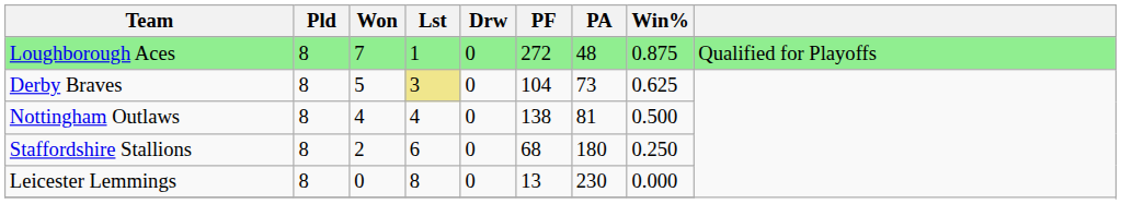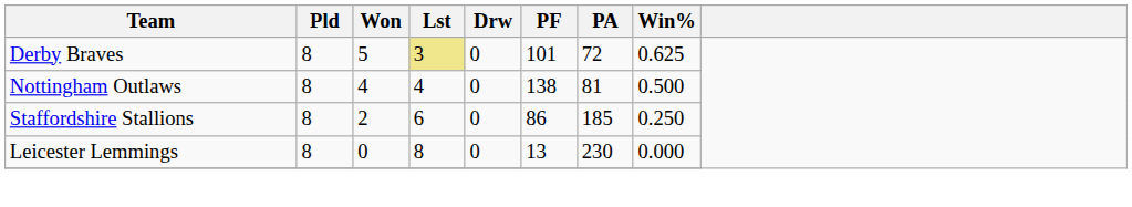 <table class="wikitable">
 <tr>
 <th width=26%>Team</th>
 <th width=5%>Pld</th>
 <th width=5%>Won</th>
 <th width=5%>Lst</th>
 <th width=5%>Drw</th>
 <th width=5%>PF</th>
 <th width=5%>PA</th>
 <th width=6%>Win%</th>
 <th width=38%></th>
 </tr>
-<tr style="background:lightgreen">
-<td><a href='#'>Loughborough</a> Aces</td>
-<td>8</td>
-<td>7</td>
-<td>1</td>
-<td>0</td>
-<td>272</td>
-<td>48</td>
-<td>0.875</td>
-<td>Qualified for Playoffs</td>
-</tr>
 <tr>
 <td><a href='#'>Derby</a> Braves</td>
 <td>8</td>
 <td>5</td>
 <td style="background: khaki;">3</td>
 <td>0</td>
-<td>104</td>
-<td>73</td>
+<td>101</td>
+<td>72</td>
 <td>0.625</td>
 </tr>
 <tr>
 <td><a href='#'>Nottingham</a> Outlaws</td>
 <td>8</td>
 <td>4</td>
 <td>4</td>
 <td>0</td>
 <td>138</td>
 <td>81</td>
 <td>0.500</td>
 </tr>
 <tr>
 <td><a href='#'>Staffordshire</a> Stallions</td>
 <td>8</td>
 <td>2</td>
 <td>6</td>
 <td>0</td>
-<td>68</td>
-<td>180</td>
+<td>86</td>
+<td>185</td>
 <td>0.250</td>
 </tr>
 <tr>
 <td>Leicester Lemmings</td>
 <td>8</td>
 <td>0</td>
 <td>8</td>
 <td>0</td>
 <td>13</td>
 <td>230</td>
 <td>0.000</td>
 </tr>
 <tr>
 </tr>
 </table>
